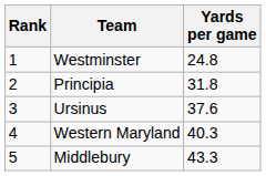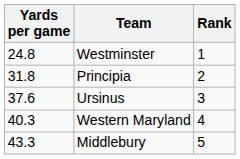 <table class="wikitable sortable">
 <tr>
+<th>Yards<br>per game</th>
+<th>Team</th>
 <th>Rank</th>
-<th>Team</th>
-<th>Yards<br>per game</th>
 </tr>
 <tr>
+<td>24.8</td>
+<td>Westminster</td>
 <td>1</td>
-<td>Westminster</td>
-<td>24.8</td>
 </tr>
 <tr>
+<td>31.8</td>
+<td>Principia</td>
 <td>2</td>
-<td>Principia</td>
-<td>31.8</td>
 </tr>
 <tr>
+<td>37.6</td>
+<td>Ursinus</td>
 <td>3</td>
-<td>Ursinus</td>
-<td>37.6</td>
 </tr>
 <tr>
+<td>40.3</td>
+<td>Western Maryland</td>
 <td>4</td>
-<td>Western Maryland</td>
-<td>40.3</td>
 </tr>
 <tr>
+<td>43.3</td>
+<td>Middlebury</td>
 <td>5</td>
-<td>Middlebury</td>
-<td>43.3</td>
 </tr>
 </table>
